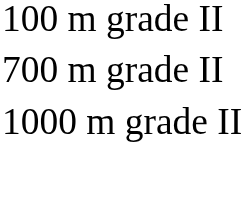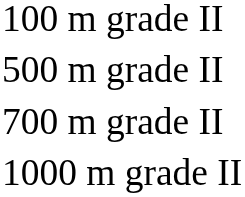 <table>
 <tr>
 <td>100 m grade II<br></td>
+<td></td>
+<td></td>
+<td></td>
+</tr>
+<tr>
+<td>500 m grade II<br></td>
 <td></td>
 <td></td>
 <td></td>
 </tr>
 <tr>
 <td>700 m grade II<br></td>
 <td></td>
 <td></td>
 <td></td>
 </tr>
 <tr>
 <td>1000 m grade II<br></td>
 <td></td>
 <td></td>
 <td></td>
 </tr>
 </table>
